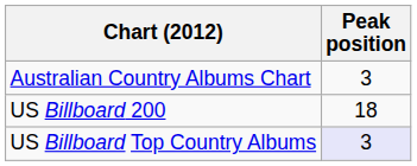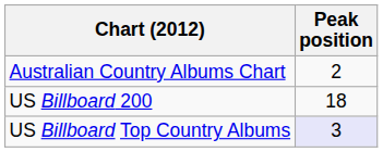 <table class="wikitable sortable">
 <tr>
 <th>Chart (2012)</th>
 <th>Peak<br>position</th>
 </tr>
 <tr>
 <td><a href='#'>Australian Country Albums Chart</a></td>
-<td align="center">3</td>
+<td align="center">2</td>
 </tr>
 <tr>
 <td>US <a href='#'><em>Billboard</em> 200</a></td>
 <td align="center">18</td>
 </tr>
 <tr>
 <td>US <em><a href='#'>Billboard</a></em> <a href='#'>Top Country Albums</a></td>
 <td align="center" style="background: lavender;">3</td>
 </tr>
 </table>
